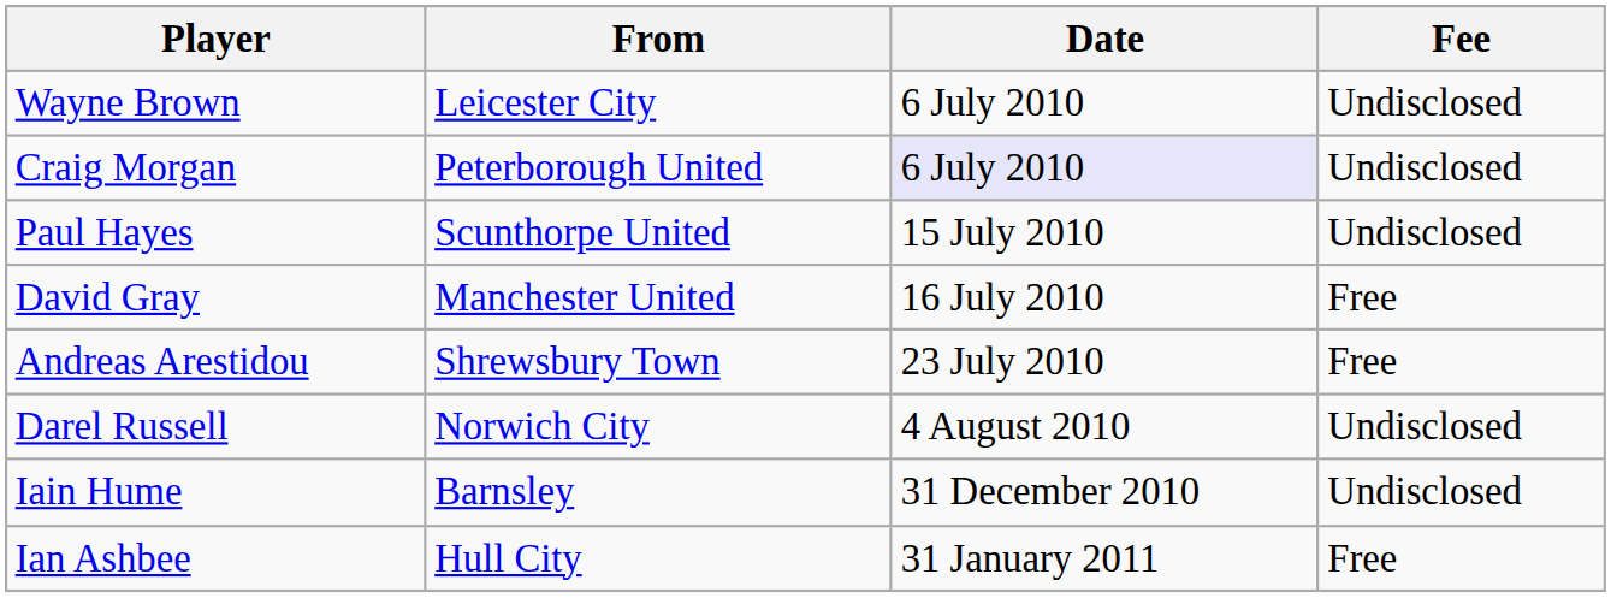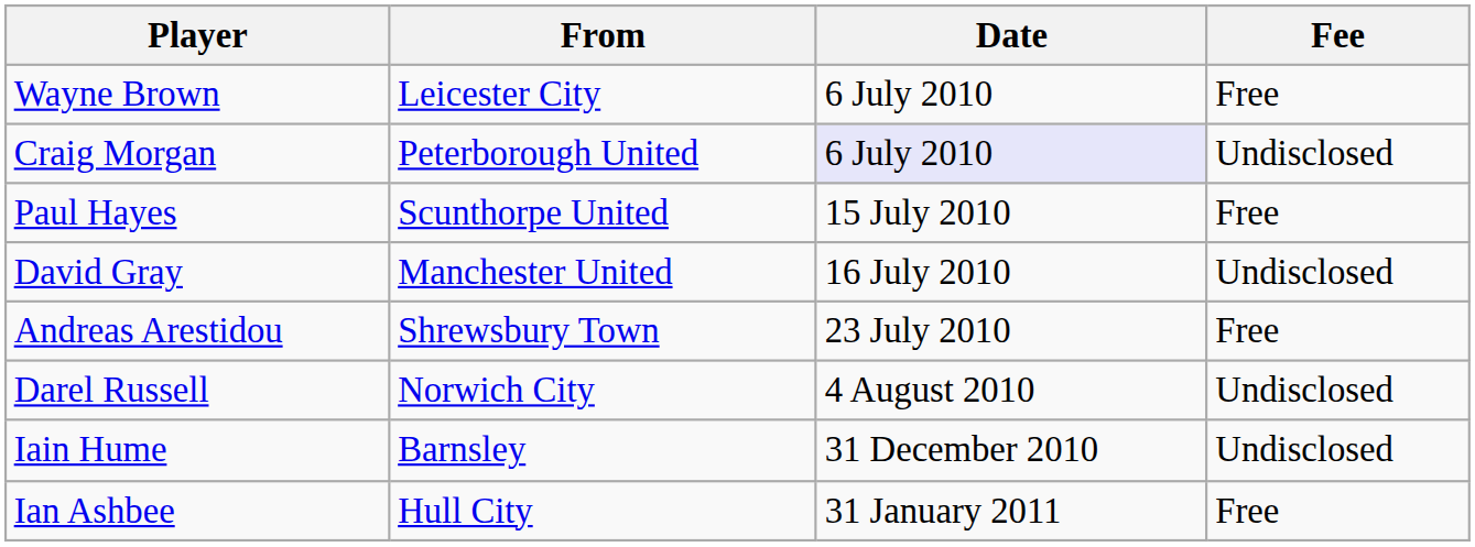 <table class="wikitable sortable" style="text-align:center; font-size:95%;width:70%; text-align:left">
 <tr>
 <th>Player</th>
 <th>From</th>
 <th>Date</th>
 <th>Fee</th>
 </tr>
 <tr>
 <td> <a href='#'>Wayne Brown</a></td>
 <td><a href='#'>Leicester City</a></td>
 <td>6 July 2010</td>
-<td>Undisclosed</td>
+<td>Free</td>
 </tr>
 <tr>
 <td> <a href='#'>Craig Morgan</a></td>
 <td><a href='#'>Peterborough United</a></td>
 <td style="background: lavender;">6 July 2010</td>
 <td>Undisclosed</td>
 </tr>
 <tr>
 <td> <a href='#'>Paul Hayes</a></td>
 <td><a href='#'>Scunthorpe United</a></td>
 <td>15 July 2010</td>
-<td>Undisclosed</td>
+<td>Free</td>
 </tr>
 <tr>
 <td> <a href='#'>David Gray</a></td>
 <td><a href='#'>Manchester United</a></td>
 <td>16 July 2010</td>
-<td>Free</td>
+<td>Undisclosed</td>
 </tr>
 <tr>
 <td> <a href='#'>Andreas Arestidou</a></td>
 <td><a href='#'>Shrewsbury Town</a></td>
 <td>23 July 2010</td>
 <td>Free</td>
 </tr>
 <tr>
 <td> <a href='#'>Darel Russell</a></td>
 <td><a href='#'>Norwich City</a></td>
 <td>4 August 2010</td>
 <td>Undisclosed</td>
 </tr>
 <tr>
 <td> <a href='#'>Iain Hume</a></td>
 <td><a href='#'>Barnsley</a></td>
 <td>31 December 2010</td>
 <td>Undisclosed</td>
 </tr>
 <tr>
 <td> <a href='#'>Ian Ashbee</a></td>
 <td><a href='#'>Hull City</a></td>
 <td>31 January 2011</td>
 <td>Free</td>
 </tr>
 </table>
